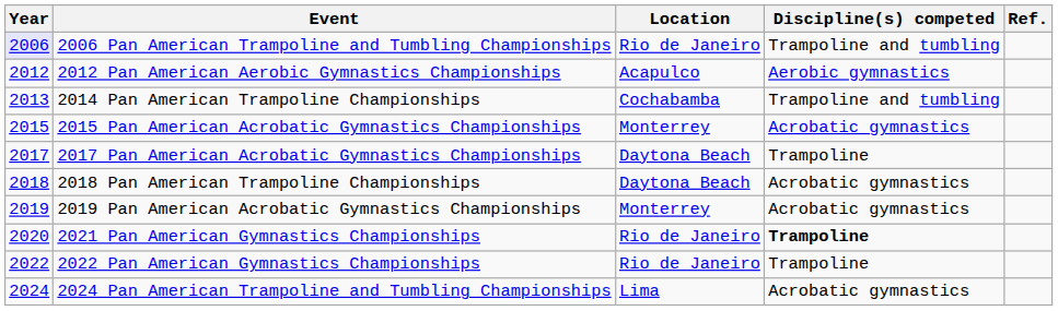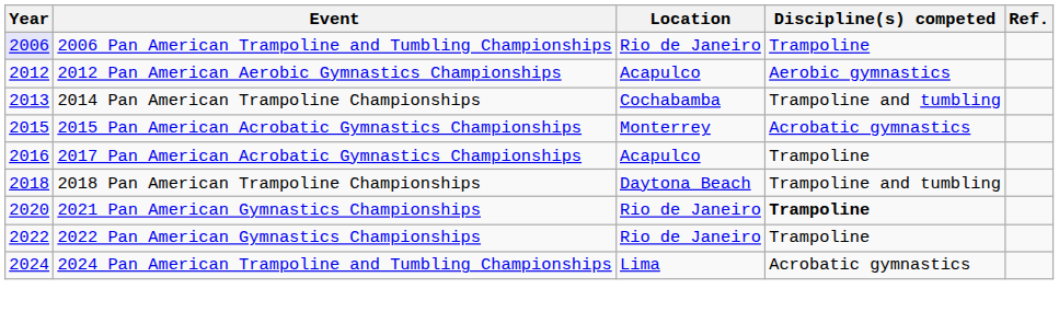 <table class="wikitable">
 <tr>
 <th>Year</th>
 <th>Event</th>
 <th>Location</th>
 <th>Discipline(s) competed</th>
 <th>Ref.</th>
 </tr>
 <tr>
 <td style="background: lavender;"><a href='#'>2006</a></td>
 <td><a href='#'>2006 Pan American Trampoline and Tumbling Championships</a></td>
 <td> <a href='#'>Rio de Janeiro</a></td>
-<td>Trampoline and <a href='#'>tumbling</a></td>
+<td><a href='#'>Trampoline</a></td>
 <td></td>
 </tr>
 <tr>
 <td><a href='#'>2012</a></td>
 <td><a href='#'>2012 Pan American Aerobic Gymnastics Championships</a></td>
 <td> <a href='#'>Acapulco</a></td>
 <td><a href='#'>Aerobic gymnastics</a></td>
 <td></td>
 </tr>
 <tr>
 <td><a href='#'>2013</a></td>
 <td>2014 Pan American Trampoline Championships</td>
 <td> <a href='#'>Cochabamba</a></td>
 <td>Trampoline and <a href='#'>tumbling</a></td>
 <td></td>
 </tr>
 <tr>
 <td><a href='#'>2015</a></td>
 <td><a href='#'>2015 Pan American Acrobatic Gymnastics Championships</a></td>
 <td> <a href='#'>Monterrey</a></td>
 <td><a href='#'>Acrobatic gymnastics</a></td>
 <td></td>
 </tr>
 <tr>
-<td><a href='#'>2017</a></td>
+<td><a href='#'>2016</a></td>
 <td><a href='#'>2017 Pan American Acrobatic Gymnastics Championships</a></td>
-<td> <a href='#'>Daytona Beach</a></td>
+<td> <a href='#'>Acapulco</a></td>
 <td>Trampoline</td>
 <td></td>
 </tr>
 <tr>
 <td><a href='#'>2018</a></td>
 <td>2018 Pan American Trampoline Championships</td>
 <td> <a href='#'>Daytona Beach</a></td>
-<td>Acrobatic gymnastics</td>
-<td></td>
-</tr>
-<tr>
-<td><a href='#'>2019</a></td>
-<td>2019 Pan American Acrobatic Gymnastics Championships</td>
-<td> <a href='#'>Monterrey</a></td>
-<td>Acrobatic gymnastics</td>
+<td>Trampoline and tumbling</td>
 <td></td>
 </tr>
 <tr>
 <td><a href='#'>2020</a></td>
 <td><a href='#'>2021 Pan American Gymnastics Championships</a></td>
 <td> <a href='#'>Rio de Janeiro</a></td>
 <td><strong>Trampoline</strong></td>
 <td></td>
 </tr>
 <tr>
 <td><a href='#'>2022</a></td>
 <td><a href='#'>2022 Pan American Gymnastics Championships</a></td>
 <td> <a href='#'>Rio de Janeiro</a></td>
 <td>Trampoline</td>
 <td></td>
 </tr>
 <tr>
 <td><a href='#'>2024</a></td>
 <td><a href='#'>2024 Pan American Trampoline and Tumbling Championships</a></td>
 <td> <a href='#'>Lima</a></td>
 <td>Acrobatic gymnastics</td>
 <td></td>
 </tr>
 </table>
